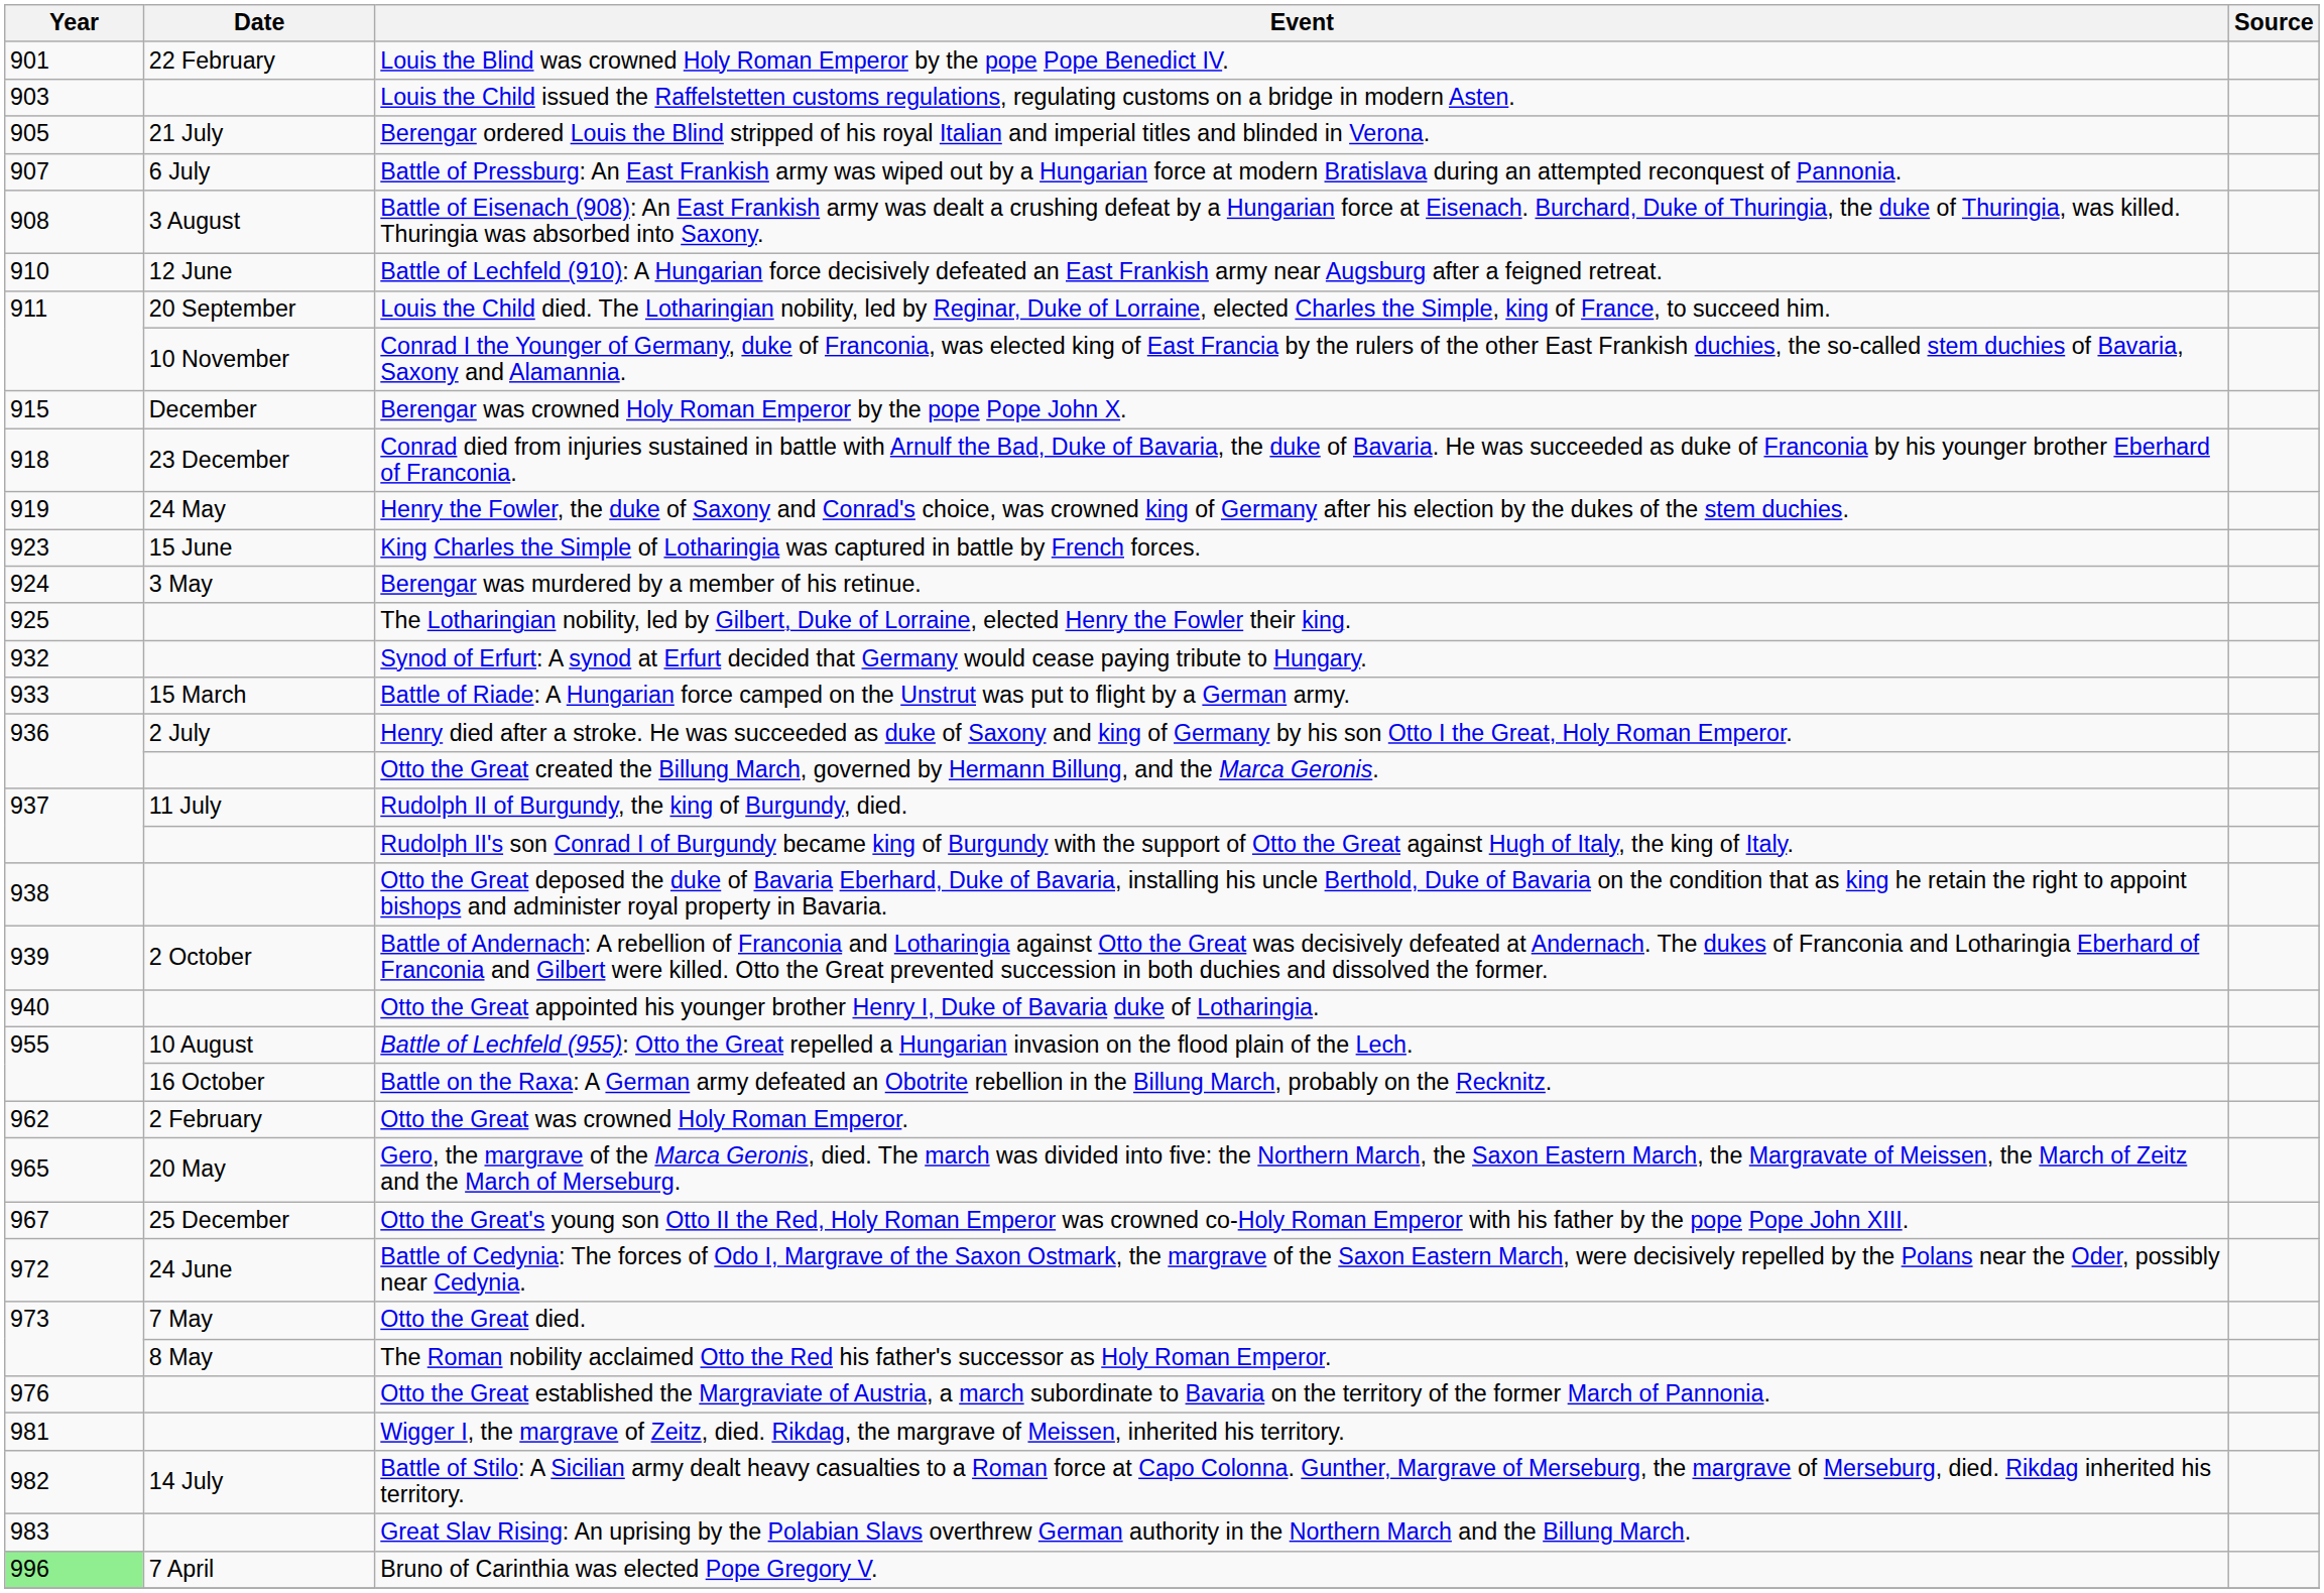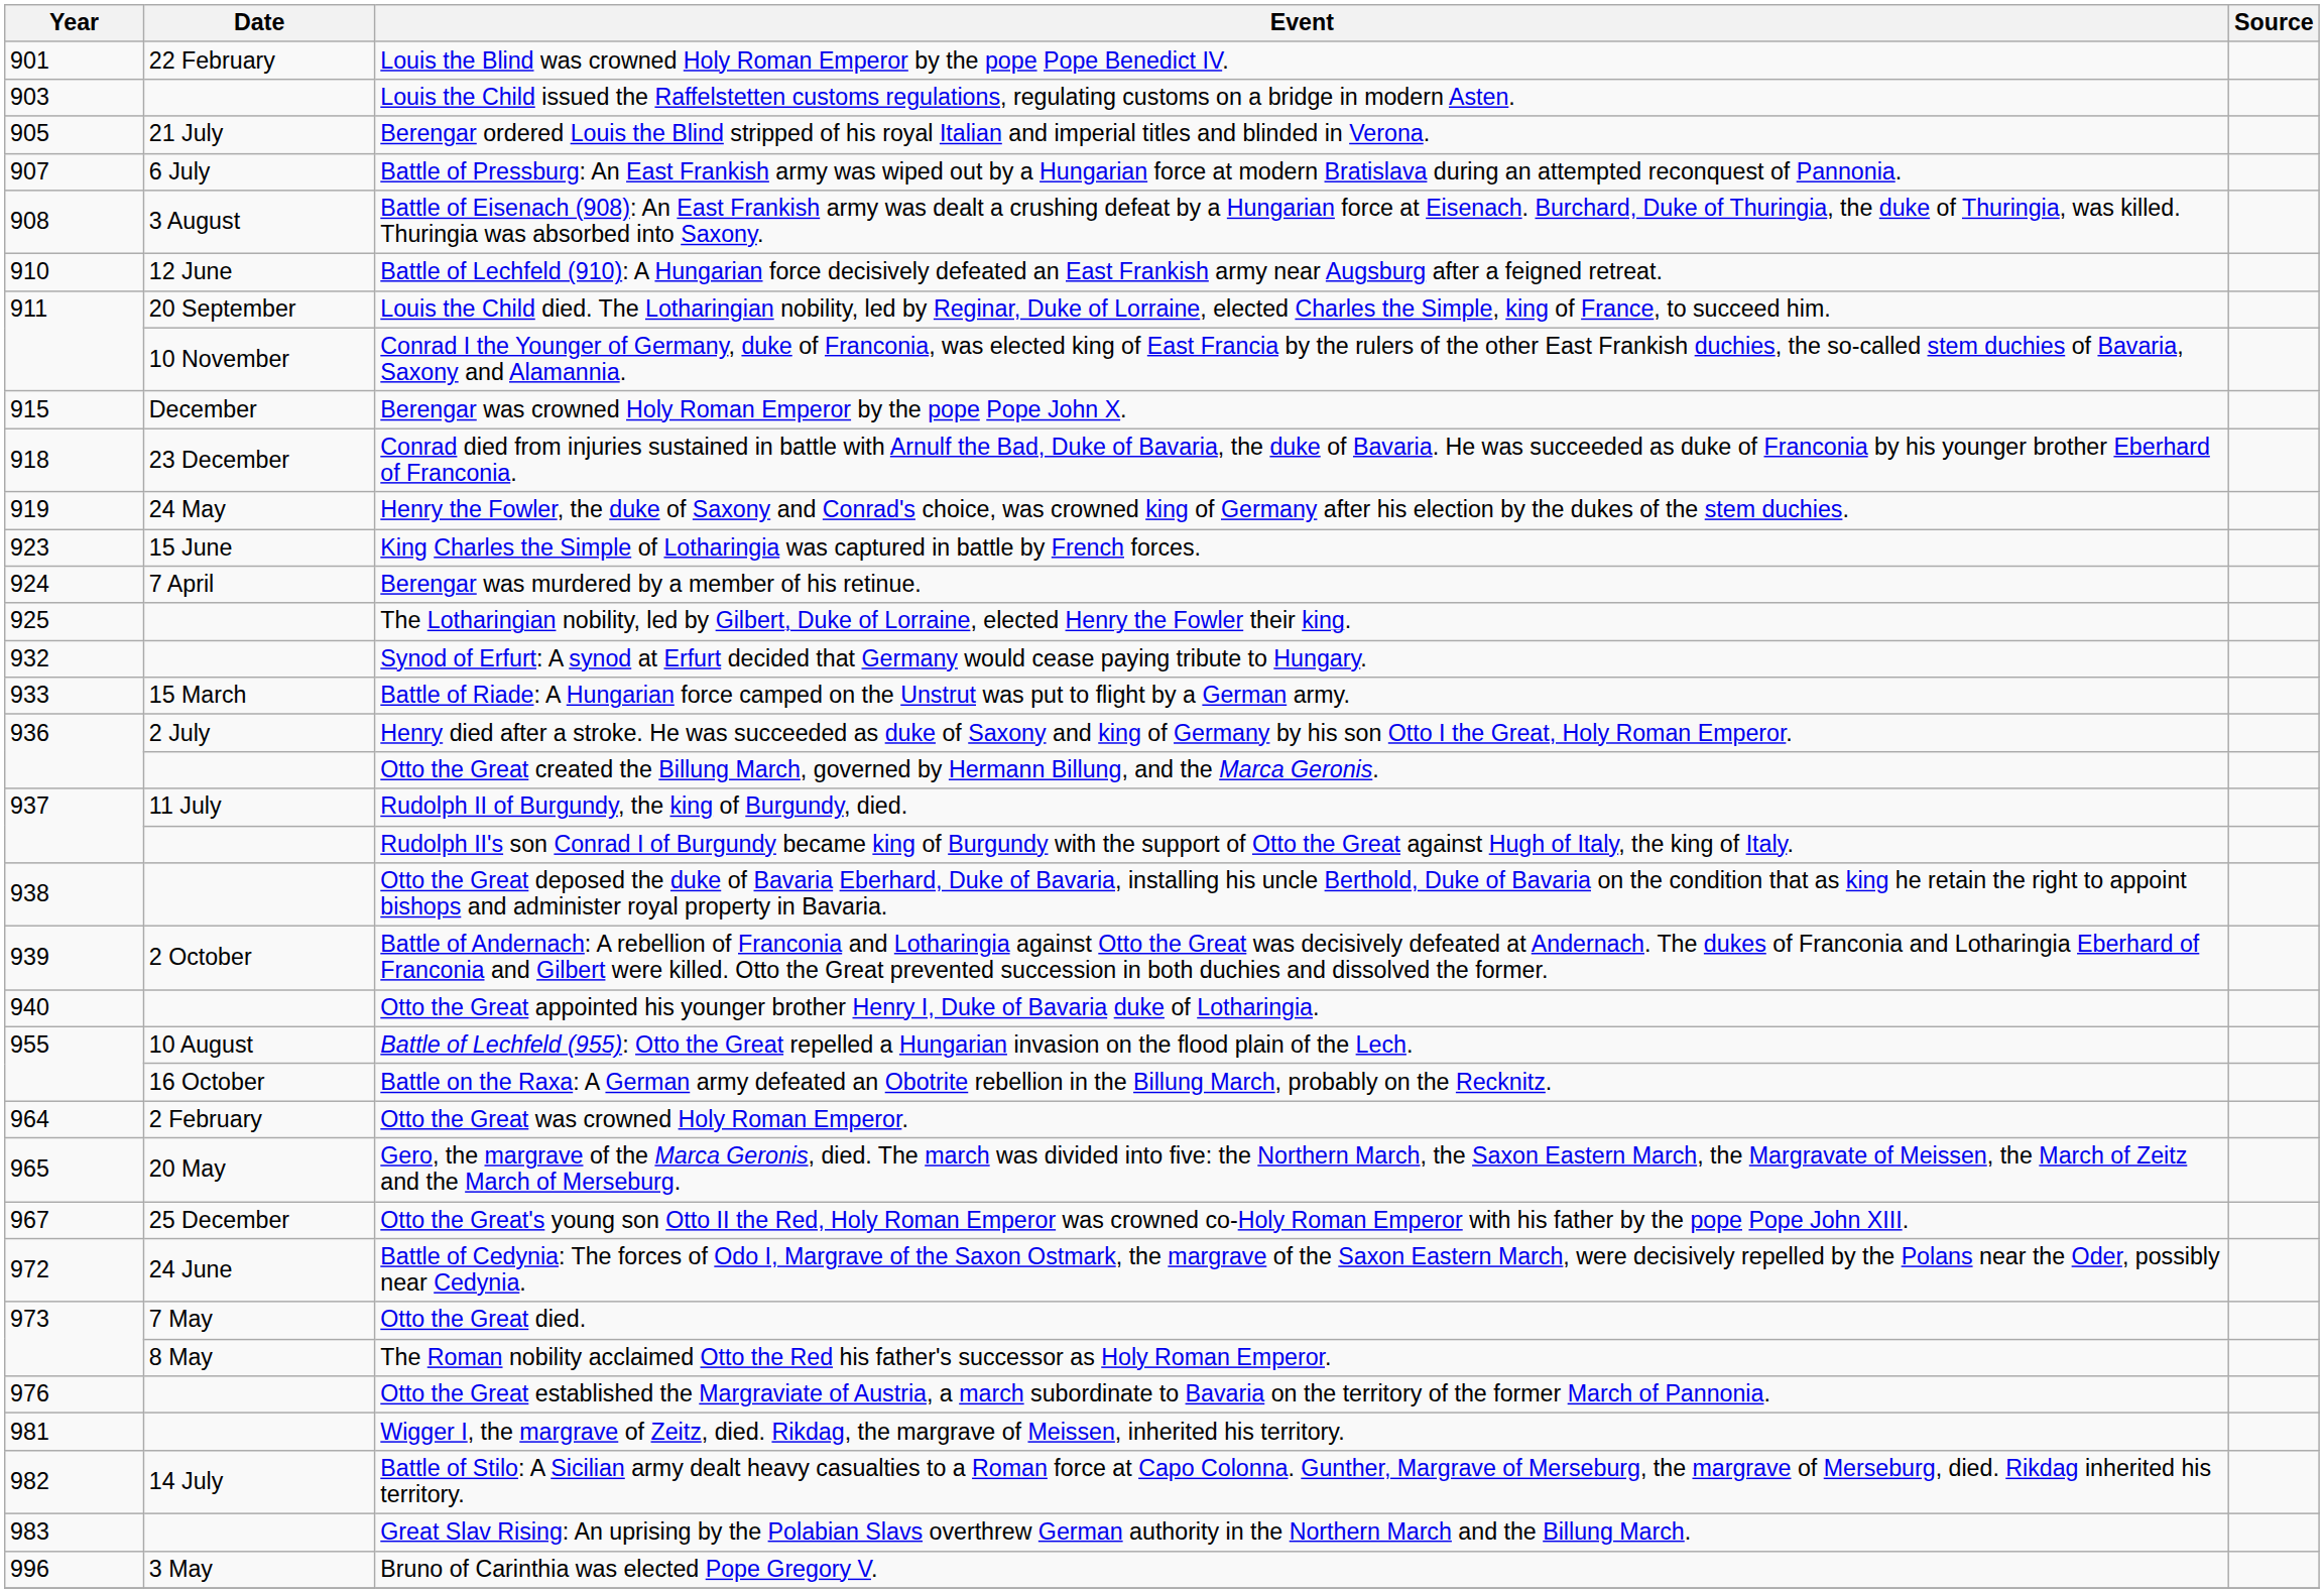 <table class="wikitable" width="100%">
 <tr>
 <th style="width:6%">Year</th>
 <th style="width:10%">Date</th>
 <th>Event</th>
 <th>Source</th>
 </tr>
 <tr>
 <td>901</td>
 <td>22 February</td>
 <td><a href='#'>Louis the Blind</a> was crowned <a href='#'>Holy Roman Emperor</a> by the <a href='#'>pope</a> <a href='#'>Pope Benedict IV</a>.</td>
 <td></td>
 </tr>
 <tr>
 <td>903</td>
 <td></td>
 <td><a href='#'>Louis the Child</a> issued the <a href='#'>Raffelstetten customs regulations</a>, regulating customs on a bridge in modern <a href='#'>Asten</a>.</td>
 <td></td>
 </tr>
 <tr>
 <td>905</td>
 <td>21 July</td>
 <td><a href='#'>Berengar</a> ordered <a href='#'>Louis the Blind</a> stripped of his royal <a href='#'>Italian</a> and imperial titles and blinded in <a href='#'>Verona</a>.</td>
 <td></td>
 </tr>
 <tr>
 <td>907</td>
 <td>6 July</td>
 <td><a href='#'>Battle of Pressburg</a>: An <a href='#'>East Frankish</a> army was wiped out by a <a href='#'>Hungarian</a> force at modern <a href='#'>Bratislava</a> during an attempted reconquest of <a href='#'>Pannonia</a>.</td>
 <td></td>
 </tr>
 <tr>
 <td>908</td>
 <td>3 August</td>
 <td><a href='#'>Battle of Eisenach (908)</a>: An <a href='#'>East Frankish</a> army was dealt a crushing defeat by a <a href='#'>Hungarian</a> force at <a href='#'>Eisenach</a>. <a href='#'>Burchard, Duke of Thuringia</a>, the <a href='#'>duke</a> of <a href='#'>Thuringia</a>, was killed.  Thuringia was absorbed into <a href='#'>Saxony</a>.</td>
 <td></td>
 </tr>
 <tr>
 <td>910</td>
 <td>12 June</td>
 <td><a href='#'>Battle of Lechfeld (910)</a>: A <a href='#'>Hungarian</a> force decisively defeated an <a href='#'>East Frankish</a> army near <a href='#'>Augsburg</a> after a feigned retreat.</td>
 <td></td>
 </tr>
 <tr>
 <td rowspan="2" valign="top">911</td>
 <td>20 September</td>
 <td><a href='#'>Louis the Child</a> died.  The <a href='#'>Lotharingian</a> nobility, led by <a href='#'>Reginar, Duke of Lorraine</a>, elected <a href='#'>Charles the Simple</a>, <a href='#'>king</a> of <a href='#'>France</a>, to succeed him.</td>
 <td></td>
 </tr>
 <tr>
 <td>10 November</td>
 <td><a href='#'>Conrad I the Younger of Germany</a>, <a href='#'>duke</a> of <a href='#'>Franconia</a>, was elected king of <a href='#'>East Francia</a> by the rulers of the other East Frankish <a href='#'>duchies</a>, the so-called <a href='#'>stem duchies</a> of <a href='#'>Bavaria</a>, <a href='#'>Saxony</a> and <a href='#'>Alamannia</a>.</td>
 <td></td>
 </tr>
 <tr>
 <td>915</td>
 <td>December</td>
 <td><a href='#'>Berengar</a> was crowned <a href='#'>Holy Roman Emperor</a> by the <a href='#'>pope</a> <a href='#'>Pope John X</a>.</td>
 <td></td>
 </tr>
 <tr>
 <td>918</td>
 <td>23 December</td>
 <td><a href='#'>Conrad</a> died from injuries sustained in battle with <a href='#'>Arnulf the Bad, Duke of Bavaria</a>, the <a href='#'>duke</a> of <a href='#'>Bavaria</a>.  He was succeeded as duke of <a href='#'>Franconia</a> by his younger brother <a href='#'>Eberhard of Franconia</a>.</td>
 <td></td>
 </tr>
 <tr>
 <td>919</td>
 <td>24 May</td>
 <td><a href='#'>Henry the Fowler</a>, the <a href='#'>duke</a> of <a href='#'>Saxony</a> and <a href='#'>Conrad's</a> choice, was crowned <a href='#'>king</a> of <a href='#'>Germany</a> after his election by the dukes of the <a href='#'>stem duchies</a>.</td>
 <td></td>
 </tr>
 <tr>
 <td>923</td>
 <td>15 June</td>
 <td><a href='#'>King</a> <a href='#'>Charles the Simple</a> of <a href='#'>Lotharingia</a> was captured in battle by <a href='#'>French</a> forces.</td>
 <td></td>
 </tr>
 <tr>
 <td>924</td>
-<td>3 May</td>
+<td>7 April</td>
 <td><a href='#'>Berengar</a> was murdered by a member of his retinue.</td>
 <td></td>
 </tr>
 <tr>
 <td>925</td>
 <td></td>
 <td>The <a href='#'>Lotharingian</a> nobility, led by <a href='#'>Gilbert, Duke of Lorraine</a>, elected <a href='#'>Henry the Fowler</a> their <a href='#'>king</a>.</td>
 <td></td>
 </tr>
 <tr>
 <td>932</td>
 <td></td>
 <td><a href='#'>Synod of Erfurt</a>: A <a href='#'>synod</a> at <a href='#'>Erfurt</a> decided that <a href='#'>Germany</a> would cease paying tribute to <a href='#'>Hungary</a>.</td>
 <td></td>
 </tr>
 <tr>
 <td>933</td>
 <td>15 March</td>
 <td><a href='#'>Battle of Riade</a>: A <a href='#'>Hungarian</a> force camped on the <a href='#'>Unstrut</a> was put to flight by a <a href='#'>German</a> army.</td>
 <td></td>
 </tr>
 <tr>
 <td rowspan="2" valign="top">936</td>
 <td>2 July</td>
 <td><a href='#'>Henry</a> died after a stroke.  He was succeeded as <a href='#'>duke</a> of <a href='#'>Saxony</a> and <a href='#'>king</a> of <a href='#'>Germany</a> by his son <a href='#'>Otto I the Great, Holy Roman Emperor</a>.</td>
 <td></td>
 </tr>
 <tr>
 <td></td>
 <td><a href='#'>Otto the Great</a> created the <a href='#'>Billung March</a>, governed by <a href='#'>Hermann Billung</a>, and the <em><a href='#'>Marca Geronis</a></em>.</td>
 <td></td>
 </tr>
 <tr>
 <td rowspan="2" valign="top">937</td>
 <td>11 July</td>
 <td><a href='#'>Rudolph II of Burgundy</a>, the <a href='#'>king</a> of <a href='#'>Burgundy</a>, died.</td>
 <td></td>
 </tr>
 <tr>
 <td></td>
 <td><a href='#'>Rudolph II's</a> son <a href='#'>Conrad I of Burgundy</a> became <a href='#'>king</a> of <a href='#'>Burgundy</a> with the support of <a href='#'>Otto the Great</a> against <a href='#'>Hugh of Italy</a>, the king of <a href='#'>Italy</a>.</td>
 <td></td>
 </tr>
 <tr>
 <td>938</td>
 <td></td>
 <td><a href='#'>Otto the Great</a> deposed the <a href='#'>duke</a> of <a href='#'>Bavaria</a> <a href='#'>Eberhard, Duke of Bavaria</a>, installing his uncle <a href='#'>Berthold, Duke of Bavaria</a> on the condition that as <a href='#'>king</a> he retain the right to appoint <a href='#'>bishops</a> and administer royal property in Bavaria.</td>
 <td></td>
 </tr>
 <tr>
 <td>939</td>
 <td>2 October</td>
 <td><a href='#'>Battle of Andernach</a>: A rebellion of <a href='#'>Franconia</a> and <a href='#'>Lotharingia</a> against <a href='#'>Otto the Great</a> was decisively defeated at <a href='#'>Andernach</a>.  The <a href='#'>dukes</a> of Franconia and Lotharingia <a href='#'>Eberhard of Franconia</a> and <a href='#'>Gilbert</a> were killed.  Otto the Great prevented succession in both duchies and dissolved the former.</td>
 <td></td>
 </tr>
 <tr>
 <td>940</td>
 <td></td>
 <td><a href='#'>Otto the Great</a> appointed his younger brother <a href='#'>Henry I, Duke of Bavaria</a> <a href='#'>duke</a> of <a href='#'>Lotharingia</a>.</td>
 <td></td>
 </tr>
 <tr>
 <td rowspan="2" valign="top">955</td>
 <td>10 August</td>
 <td><em><a href='#'>Battle of Lechfeld (955)</a></em>: <a href='#'>Otto the Great</a> repelled a <a href='#'>Hungarian</a> invasion on the flood plain of the <a href='#'>Lech</a>.</td>
 <td></td>
 </tr>
 <tr>
 <td>16 October</td>
 <td><a href='#'>Battle on the Raxa</a>: A <a href='#'>German</a> army defeated an <a href='#'>Obotrite</a> rebellion in the <a href='#'>Billung March</a>, probably on the <a href='#'>Recknitz</a>.</td>
 <td></td>
 </tr>
 <tr>
-<td>962</td>
+<td>964</td>
 <td>2 February</td>
 <td><a href='#'>Otto the Great</a> was crowned <a href='#'>Holy Roman Emperor</a>.</td>
 <td></td>
 </tr>
 <tr>
 <td>965</td>
 <td>20 May</td>
 <td><a href='#'>Gero</a>, the <a href='#'>margrave</a> of the <em><a href='#'>Marca Geronis</a></em>, died.  The <a href='#'>march</a> was divided into five: the <a href='#'>Northern March</a>, the <a href='#'>Saxon Eastern March</a>, the <a href='#'>Margravate of Meissen</a>, the <a href='#'>March of Zeitz</a> and the <a href='#'>March of Merseburg</a>.</td>
 <td></td>
 </tr>
 <tr>
 <td>967</td>
 <td>25 December</td>
 <td><a href='#'>Otto the Great's</a> young son <a href='#'>Otto II the Red, Holy Roman Emperor</a> was crowned co-<a href='#'>Holy Roman Emperor</a> with his father by the <a href='#'>pope</a> <a href='#'>Pope John XIII</a>.</td>
 <td></td>
 </tr>
 <tr>
 <td>972</td>
 <td>24 June</td>
 <td><a href='#'>Battle of Cedynia</a>: The forces of <a href='#'>Odo I, Margrave of the Saxon Ostmark</a>, the <a href='#'>margrave</a> of the <a href='#'>Saxon Eastern March</a>, were decisively repelled by the <a href='#'>Polans</a> near the <a href='#'>Oder</a>, possibly near <a href='#'>Cedynia</a>.</td>
 <td></td>
 </tr>
 <tr>
 <td rowspan="2" valign="top">973</td>
 <td>7 May</td>
 <td><a href='#'>Otto the Great</a> died.</td>
 <td></td>
 </tr>
 <tr>
 <td>8 May</td>
 <td>The <a href='#'>Roman</a> nobility acclaimed <a href='#'>Otto the Red</a> his father's successor as <a href='#'>Holy Roman Emperor</a>.</td>
 <td></td>
 </tr>
 <tr>
 <td>976</td>
 <td></td>
 <td><a href='#'>Otto the Great</a> established the <a href='#'>Margraviate of Austria</a>, a <a href='#'>march</a> subordinate to <a href='#'>Bavaria</a> on the territory of the former <a href='#'>March of Pannonia</a>.</td>
 <td></td>
 </tr>
 <tr>
 <td>981</td>
 <td></td>
 <td><a href='#'>Wigger I</a>, the <a href='#'>margrave</a> of <a href='#'>Zeitz</a>, died. <a href='#'>Rikdag</a>, the margrave of <a href='#'>Meissen</a>, inherited his territory.</td>
 <td></td>
 </tr>
 <tr>
 <td>982</td>
 <td>14 July</td>
 <td><a href='#'>Battle of Stilo</a>: A <a href='#'>Sicilian</a> army dealt heavy casualties to a <a href='#'>Roman</a> force at <a href='#'>Capo Colonna</a>. <a href='#'>Gunther, Margrave of Merseburg</a>, the <a href='#'>margrave</a> of <a href='#'>Merseburg</a>, died. <a href='#'>Rikdag</a> inherited his territory.</td>
 <td></td>
 </tr>
 <tr>
 <td>983</td>
 <td></td>
 <td><a href='#'>Great Slav Rising</a>: An uprising by the <a href='#'>Polabian Slavs</a> overthrew <a href='#'>German</a> authority in the <a href='#'>Northern March</a> and the <a href='#'>Billung March</a>.</td>
 <td></td>
 </tr>
 <tr>
-<td style="background: lightgreen;">996</td>
-<td>7 April</td>
+<td>996</td>
+<td>3 May</td>
 <td>Bruno of Carinthia was elected <a href='#'>Pope Gregory V</a>.</td>
 <td></td>
 </tr>
 <tr>
 </tr>
 </table>
